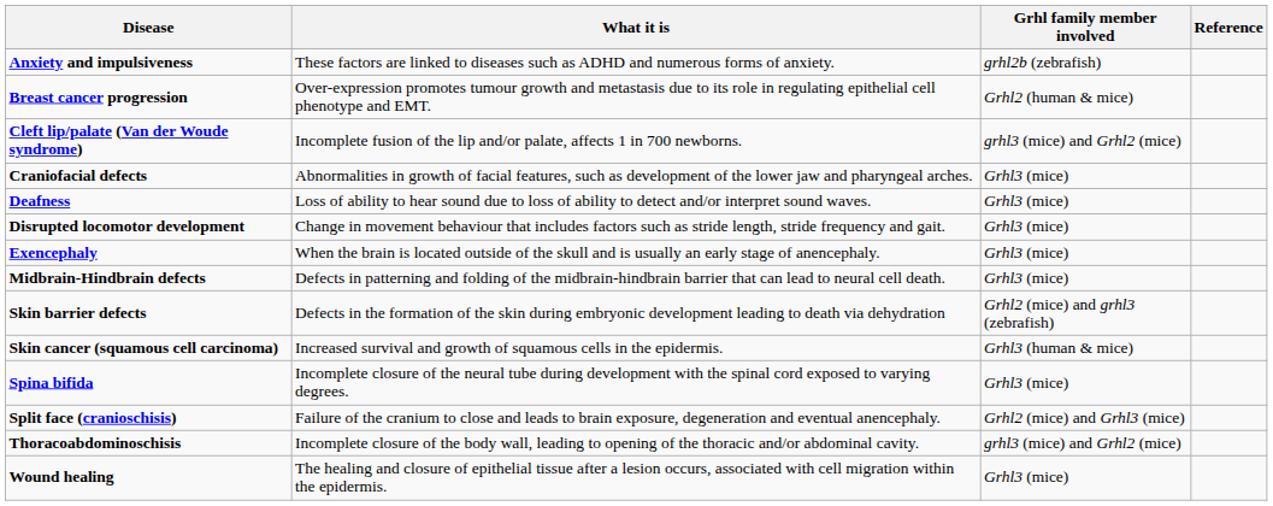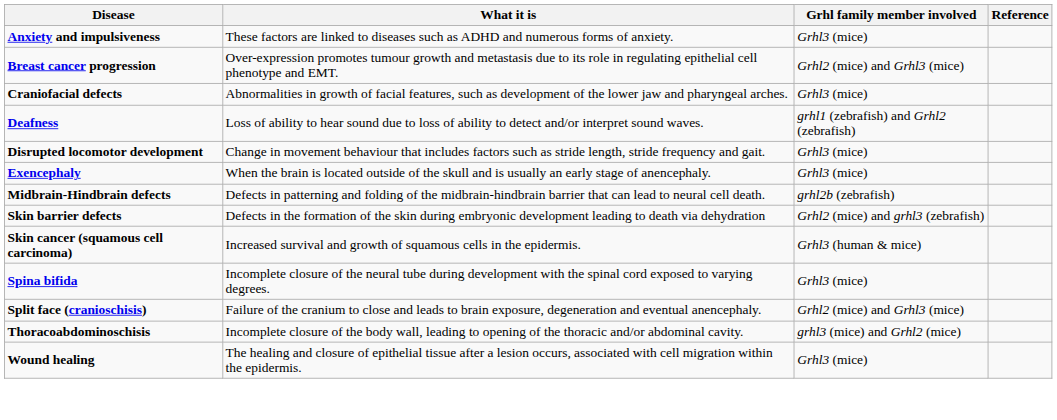 <table class="wikitable">
 <tr>
 <th>Disease</th>
 <th>What it is</th>
 <th>Grhl family member involved</th>
 <th>Reference</th>
 </tr>
 <tr>
 <td><strong><a href='#'>Anxiety</a> and impulsiveness</strong></td>
 <td>These factors are linked to diseases such as ADHD and numerous forms of anxiety.</td>
-<td><em>grhl2b</em> (zebrafish)</td>
+<td><em>Grhl3</em> (mice)</td>
 <td></td>
 </tr>
 <tr>
 <td><strong><a href='#'>Breast cancer</a> progression</strong></td>
 <td>Over-expression promotes tumour growth and metastasis due to its role in regulating epithelial cell phenotype and EMT.</td>
-<td><em>Grhl2</em> (human & mice)</td>
-<td></td>
-</tr>
-<tr>
-<td><strong><a href='#'>Cleft lip/palate</a> (<a href='#'>Van der Woude syndrome</a>)</strong></td>
-<td>Incomplete fusion of the lip and/or palate, affects 1 in 700 newborns.</td>
-<td><em>grhl3</em> (mice) and <em>Grhl2</em> (mice)</td>
+<td><em>Grhl2</em> (mice) and <em>Grhl3</em> (mice)</td>
 <td></td>
 </tr>
 <tr>
 <td><strong>Craniofacial defects</strong></td>
 <td>Abnormalities in growth of facial features, such as development of the lower jaw and pharyngeal arches.</td>
 <td><em>Grhl3</em> (mice)</td>
 <td></td>
 </tr>
 <tr>
 <td><strong><a href='#'>Deafness</a></strong></td>
 <td>Loss of ability to hear sound due to loss of ability to detect and/or interpret sound waves.</td>
-<td><em>Grhl3</em> (mice)</td>
+<td><em>grhl1</em> (zebrafish) and <em>Grhl2</em> (zebrafish)</td>
 <td></td>
 </tr>
 <tr>
 <td><strong>Disrupted locomotor development</strong></td>
 <td>Change in movement behaviour that includes factors such as stride length, stride frequency and gait.</td>
 <td><em>Grhl3</em> (mice)</td>
 <td></td>
 </tr>
 <tr>
 <td><strong><a href='#'>Exencephaly</a></strong></td>
 <td>When the brain is located outside of the skull and is usually an early stage of anencephaly.</td>
 <td><em>Grhl3</em> (mice)</td>
 <td></td>
 </tr>
 <tr>
 <td><strong>Midbrain-Hindbrain defects</strong></td>
 <td>Defects in patterning and folding of the midbrain-hindbrain barrier that can lead to neural cell death.</td>
-<td><em>Grhl3</em> (mice)</td>
+<td><em>grhl2b</em> (zebrafish)</td>
 <td></td>
 </tr>
 <tr>
 <td><strong>Skin barrier defects</strong></td>
 <td>Defects in the formation of the skin during embryonic development leading to death via dehydration</td>
 <td><em>Grhl2</em> (mice) and <em>grhl3</em> (zebrafish)</td>
 <td></td>
 </tr>
 <tr>
 <td><strong>Skin cancer (squamous cell  carcinoma)</strong></td>
 <td>Increased survival and growth of squamous cells in the epidermis.</td>
 <td><em>Grhl3</em> (human & mice)</td>
 <td></td>
 </tr>
 <tr>
 <td><strong><a href='#'>Spina bifida</a></strong></td>
 <td>Incomplete closure of the neural tube during development with the spinal cord exposed to varying degrees.</td>
 <td><em>Grhl3</em> (mice)</td>
 <td></td>
 </tr>
 <tr>
 <td><strong>Split face (<a href='#'>cranioschisis</a>)</strong></td>
 <td>Failure of the cranium to close and leads to brain exposure, degeneration and eventual anencephaly.</td>
 <td><em>Grhl2</em> (mice) and <em>Grhl3</em> (mice)</td>
 <td></td>
 </tr>
 <tr>
 <td><strong>Thoracoabdominoschisis</strong></td>
 <td>Incomplete closure of the body wall, leading to opening of the thoracic and/or abdominal cavity.</td>
 <td><em>grhl3</em> (mice) and <em>Grhl2</em> (mice)</td>
 <td></td>
 </tr>
 <tr>
 <td><strong>Wound healing</strong></td>
 <td>The healing and closure of epithelial tissue after a lesion occurs, associated with cell migration  within the epidermis.</td>
 <td><em>Grhl3</em> (mice)</td>
 <td></td>
 </tr>
 </table>
